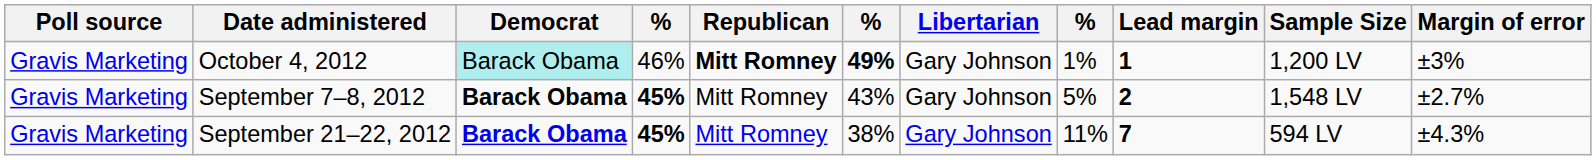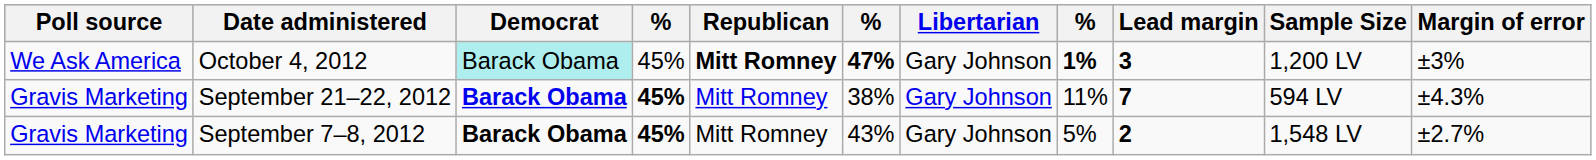 <table class="wikitable">
 <tr style="background:lightgrey;">
 <th>Poll source</th>
 <th>Date administered</th>
 <th>Democrat</th>
 <th>%</th>
 <th>Republican</th>
 <th>%</th>
 <th><a href='#'>Libertarian</a></th>
 <th>%</th>
 <th>Lead margin</th>
 <th>Sample Size</th>
 <th>Margin of error</th>
 </tr>
 <tr>
-<td><a href='#'>Gravis Marketing</a></td>
+<td><a href='#'>We Ask America</a></td>
 <td>October 4, 2012</td>
 <td style="background: paleturquoise;">Barack Obama</td>
-<td>46%</td>
+<td>45%</td>
 <td><strong>Mitt Romney</strong></td>
-<td><strong>49%</strong></td>
+<td><strong>47%</strong></td>
 <td>Gary Johnson</td>
-<td>1%</td>
-<td><strong>1</strong></td>
+<td><strong>1%</strong></td>
+<td><strong>3</strong></td>
 <td>1,200 LV</td>
 <td>±3%</td>
+</tr>
+<tr>
+<td><a href='#'>Gravis Marketing</a></td>
+<td>September 21–22, 2012</td>
+<td><strong><a href='#'>Barack Obama</a></strong></td>
+<td><strong>45%</strong></td>
+<td><a href='#'>Mitt Romney</a></td>
+<td>38%</td>
+<td><a href='#'>Gary Johnson</a></td>
+<td>11%</td>
+<td><strong>7</strong></td>
+<td>594 LV</td>
+<td>±4.3%</td>
 </tr>
 <tr>
 <td><a href='#'>Gravis Marketing</a></td>
 <td>September 7–8, 2012</td>
 <td><strong>Barack Obama</strong></td>
 <td><strong>45%</strong></td>
 <td>Mitt Romney</td>
 <td>43%</td>
 <td>Gary Johnson</td>
 <td>5%</td>
 <td><strong>2</strong></td>
 <td>1,548 LV</td>
 <td>±2.7%</td>
 </tr>
-<tr>
-<td><a href='#'>Gravis Marketing</a></td>
-<td>September 21–22, 2012</td>
-<td><strong><a href='#'>Barack Obama</a></strong></td>
-<td><strong>45%</strong></td>
-<td><a href='#'>Mitt Romney</a></td>
-<td>38%</td>
-<td><a href='#'>Gary Johnson</a></td>
-<td>11%</td>
-<td><strong>7</strong></td>
-<td>594 LV</td>
-<td>±4.3%</td>
-</tr>
 </table>
